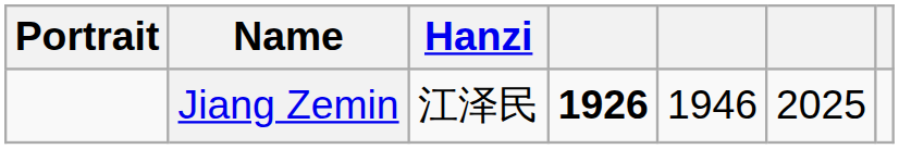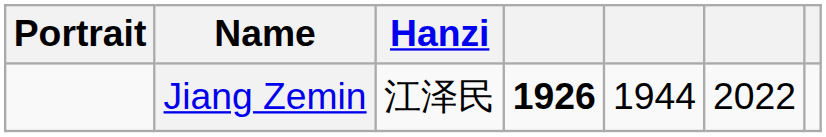 <table class="wikitable unsortable" style=text-align:center>
 <tr>
 <th scope="col">Portrait</th>
 <th scope="col">Name</th>
 <th scope="col"><a href='#'>Hanzi</a></th>
 <th scope="col"></th>
 <th scope="col"></th>
 <th scope="col"></th>
 <th scope=col class="unsortable"></th>
 </tr>
 <tr>
 <td></td>
 <th align="center" scope="row" style="font-weight:normal;"><a href='#'>Jiang Zemin</a></th>
 <td data-sort-value="4">江泽民</td>
 <td><strong>1926</strong></td>
-<td>1946</td>
-<td>2025</td>
+<td>1944</td>
+<td>2022</td>
 <td></td>
 </tr>
 </table>
